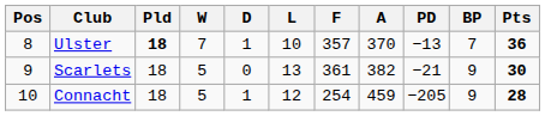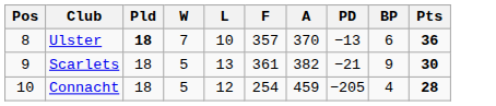 <table class="wikitable" style="text-align:center">
 <tr>
 <th width=30>Pos</th>
 <th>Club</th>
 <th width=30>Pld</th>
 <th width=30>W</th>
-<th width=30>D</th>
 <th width=30>L</th>
 <th width=30>F</th>
 <th width=30>A</th>
 <th width=30>PD</th>
 <th width=30>BP</th>
 <th width=30>Pts</th>
 </tr>
 <tr>
 <td>8</td>
 <td align=left> <a href='#'>Ulster</a></td>
 <td><strong>18</strong></td>
 <td>7</td>
-<td>1</td>
 <td>10</td>
 <td>357</td>
 <td>370</td>
 <td>−13</td>
-<td>7</td>
+<td>6</td>
 <td><strong>36</strong></td>
 </tr>
 <tr>
 <td>9</td>
 <td align=left> <a href='#'>Scarlets</a></td>
 <td>18</td>
 <td>5</td>
-<td>0</td>
 <td>13</td>
 <td>361</td>
 <td>382</td>
 <td>−21</td>
 <td>9</td>
 <td><strong>30</strong></td>
 </tr>
 <tr>
 <td>10</td>
 <td align=left> <a href='#'>Connacht</a></td>
 <td>18</td>
 <td>5</td>
-<td>1</td>
 <td>12</td>
 <td>254</td>
 <td>459</td>
 <td>−205</td>
-<td>9</td>
+<td>4</td>
 <td><strong>28</strong></td>
 </tr>
 </table>
